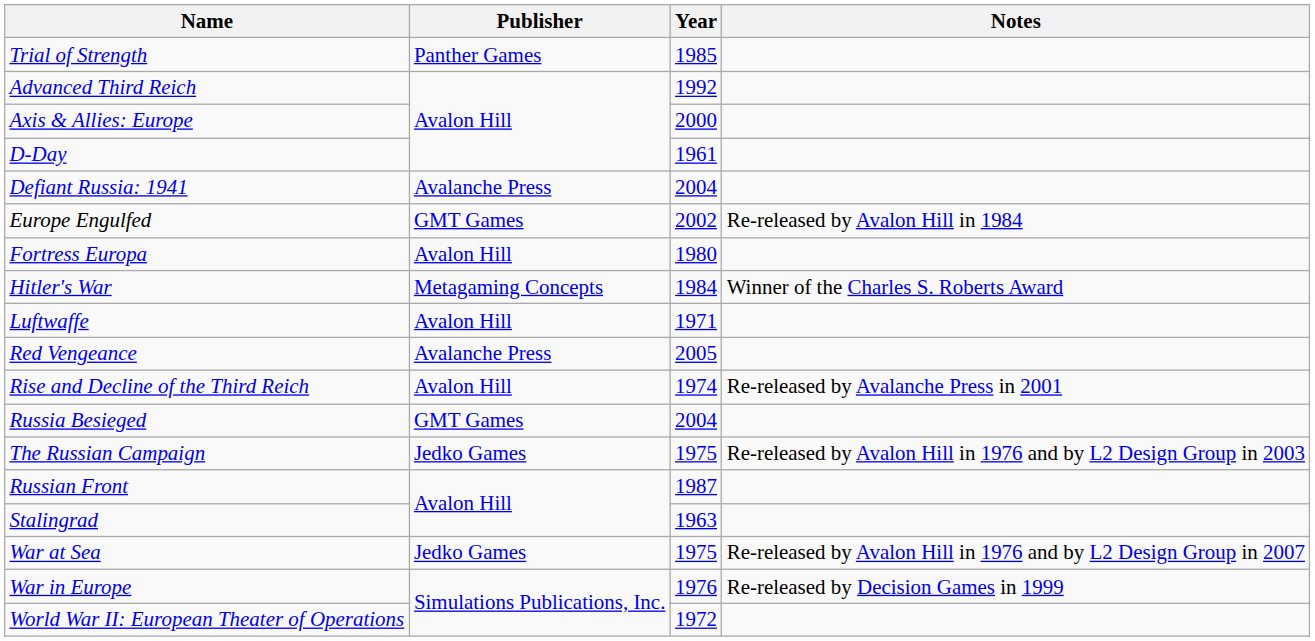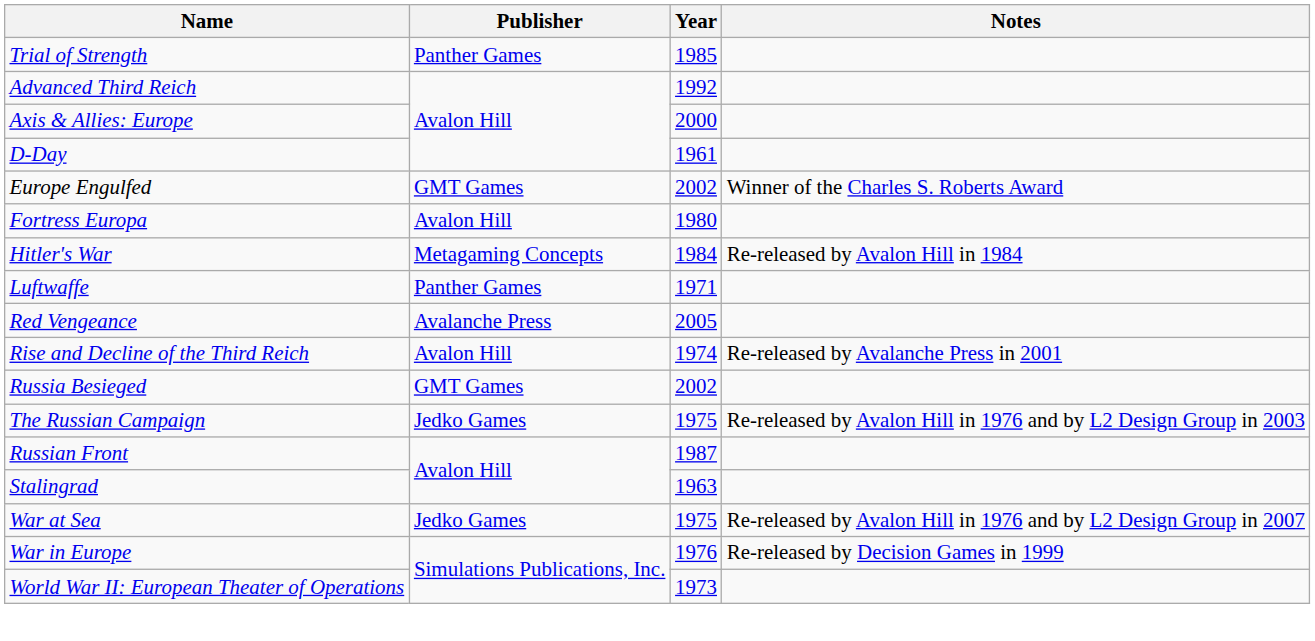 <table class="wikitable">
 <tr>
 <th>Name</th>
 <th>Publisher</th>
 <th>Year</th>
 <th>Notes</th>
 </tr>
 <tr>
 <td><em><a href='#'>Trial of Strength</a></em></td>
 <td><a href='#'>Panther Games</a></td>
 <td><a href='#'>1985</a></td>
 <td></td>
 </tr>
 <tr>
 <td><em><a href='#'>Advanced Third Reich</a></em></td>
 <td rowspan="3"><a href='#'>Avalon Hill</a></td>
 <td><a href='#'>1992</a></td>
 <td></td>
 </tr>
 <tr>
 <td><em><a href='#'>Axis & Allies: Europe</a></em></td>
 <td><a href='#'>2000</a></td>
 <td></td>
 </tr>
 <tr>
 <td><em><a href='#'>D-Day</a></em></td>
 <td><a href='#'>1961</a></td>
 <td></td>
 </tr>
 <tr>
-<td><em><a href='#'>Defiant Russia: 1941</a></em></td>
-<td><a href='#'>Avalanche Press</a></td>
-<td><a href='#'>2004</a></td>
-<td></td>
-</tr>
-<tr>
 <td><em>Europe Engulfed</em></td>
 <td><a href='#'>GMT Games</a></td>
 <td><a href='#'>2002</a></td>
-<td>Re-released by <a href='#'>Avalon Hill</a> in <a href='#'>1984</a></td>
+<td>Winner of the <a href='#'>Charles S. Roberts Award</a></td>
 </tr>
 <tr>
 <td><em><a href='#'>Fortress Europa</a></em></td>
 <td><a href='#'>Avalon Hill</a></td>
 <td><a href='#'>1980</a></td>
 <td></td>
 </tr>
 <tr>
 <td><em><a href='#'>Hitler's War</a></em></td>
 <td><a href='#'>Metagaming Concepts</a></td>
 <td><a href='#'>1984</a></td>
-<td>Winner of the <a href='#'>Charles S. Roberts Award</a></td>
+<td>Re-released by <a href='#'>Avalon Hill</a> in <a href='#'>1984</a></td>
 </tr>
 <tr>
 <td><em><a href='#'>Luftwaffe</a></em></td>
-<td><a href='#'>Avalon Hill</a></td>
+<td><a href='#'>Panther Games</a></td>
 <td><a href='#'>1971</a></td>
 <td></td>
 </tr>
 <tr>
 <td><em><a href='#'>Red Vengeance</a></em></td>
 <td><a href='#'>Avalanche Press</a></td>
 <td><a href='#'>2005</a></td>
 <td></td>
 </tr>
 <tr>
 <td><em><a href='#'>Rise and Decline of the Third Reich</a></em></td>
 <td><a href='#'>Avalon Hill</a></td>
 <td><a href='#'>1974</a></td>
 <td>Re-released by <a href='#'>Avalanche Press</a> in <a href='#'>2001</a></td>
 </tr>
 <tr>
 <td><em><a href='#'>Russia Besieged</a></em></td>
 <td><a href='#'>GMT Games</a></td>
-<td><a href='#'>2004</a></td>
+<td><a href='#'>2002</a></td>
 <td></td>
 </tr>
 <tr>
 <td><em><a href='#'>The Russian Campaign</a></em></td>
 <td><a href='#'>Jedko Games</a></td>
 <td><a href='#'>1975</a></td>
 <td>Re-released by <a href='#'>Avalon Hill</a> in <a href='#'>1976</a> and by <a href='#'>L2 Design Group</a> in <a href='#'>2003</a></td>
 </tr>
 <tr>
 <td><em><a href='#'>Russian Front</a></em></td>
 <td rowspan="2"><a href='#'>Avalon Hill</a></td>
 <td><a href='#'>1987</a></td>
 <td></td>
 </tr>
 <tr>
 <td><em><a href='#'>Stalingrad</a></em></td>
 <td><a href='#'>1963</a></td>
 <td></td>
 </tr>
 <tr>
 <td><em><a href='#'>War at Sea</a></em></td>
 <td><a href='#'>Jedko Games</a></td>
 <td><a href='#'>1975</a></td>
 <td>Re-released by <a href='#'>Avalon Hill</a> in <a href='#'>1976</a> and by <a href='#'>L2 Design Group</a> in <a href='#'>2007</a></td>
 </tr>
 <tr>
 <td><em><a href='#'>War in Europe</a></em></td>
 <td rowspan="2"><a href='#'>Simulations Publications, Inc.</a></td>
 <td><a href='#'>1976</a></td>
 <td>Re-released by <a href='#'>Decision Games</a> in <a href='#'>1999</a></td>
 </tr>
 <tr>
 <td><em><a href='#'>World War II: European Theater of Operations</a></em></td>
-<td><a href='#'>1972</a></td>
+<td><a href='#'>1973</a></td>
 <td></td>
 </tr>
 </table>
